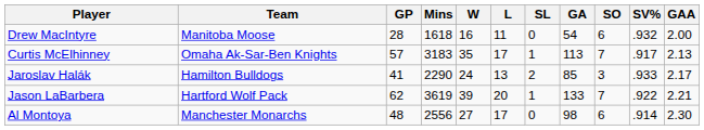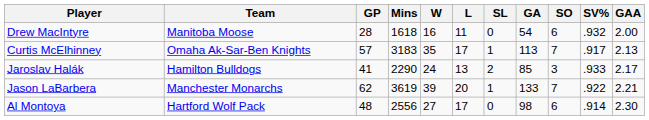 <table class="wikitable">
 <tr>
 <th bgcolor="#DDDDFF" width="25%">Player</th>
 <th bgcolor="#DDDDFF" width="30%">Team</th>
 <th bgcolor="#DDDDFF" width="5%">GP</th>
 <th bgcolor="#DDDDFF" width="5%">Mins</th>
 <th bgcolor="#DDDDFF" width="5%">W</th>
 <th bgcolor="#DDDDFF" width="5%">L</th>
 <th bgcolor="#DDDDFF" width="5%">SL</th>
 <th bgcolor="#DDDDFF" width="5%">GA</th>
 <th bgcolor="#DDDDFF" width="5%">SO</th>
 <th bgcolor="#DDDDFF" width="5%">SV%</th>
 <th bgcolor="#DDDDFF" width="5%">GAA</th>
 </tr>
 <tr>
 <td><a href='#'>Drew MacIntyre</a></td>
 <td><a href='#'>Manitoba Moose</a></td>
 <td>28</td>
 <td>1618</td>
 <td>16</td>
 <td>11</td>
 <td>0</td>
 <td>54</td>
 <td>6</td>
 <td>.932</td>
 <td>2.00</td>
 </tr>
 <tr>
 <td><a href='#'>Curtis McElhinney</a></td>
 <td><a href='#'>Omaha Ak-Sar-Ben Knights</a></td>
 <td>57</td>
 <td>3183</td>
 <td>35</td>
 <td>17</td>
 <td>1</td>
 <td>113</td>
 <td>7</td>
 <td>.917</td>
 <td>2.13</td>
 </tr>
 <tr>
 <td><a href='#'>Jaroslav Halák</a></td>
 <td><a href='#'>Hamilton Bulldogs</a></td>
 <td>41</td>
 <td>2290</td>
 <td>24</td>
 <td>13</td>
 <td>2</td>
 <td>85</td>
 <td>3</td>
 <td>.933</td>
 <td>2.17</td>
 </tr>
 <tr>
 <td><a href='#'>Jason LaBarbera</a></td>
-<td><a href='#'>Hartford Wolf Pack</a></td>
+<td><a href='#'>Manchester Monarchs</a></td>
 <td>62</td>
 <td>3619</td>
 <td>39</td>
 <td>20</td>
 <td>1</td>
 <td>133</td>
 <td>7</td>
 <td>.922</td>
 <td>2.21</td>
 </tr>
 <tr>
 <td><a href='#'>Al Montoya</a></td>
-<td><a href='#'>Manchester Monarchs</a></td>
+<td><a href='#'>Hartford Wolf Pack</a></td>
 <td>48</td>
 <td>2556</td>
 <td>27</td>
 <td>17</td>
 <td>0</td>
 <td>98</td>
 <td>6</td>
 <td>.914</td>
 <td>2.30</td>
 </tr>
 </table>
